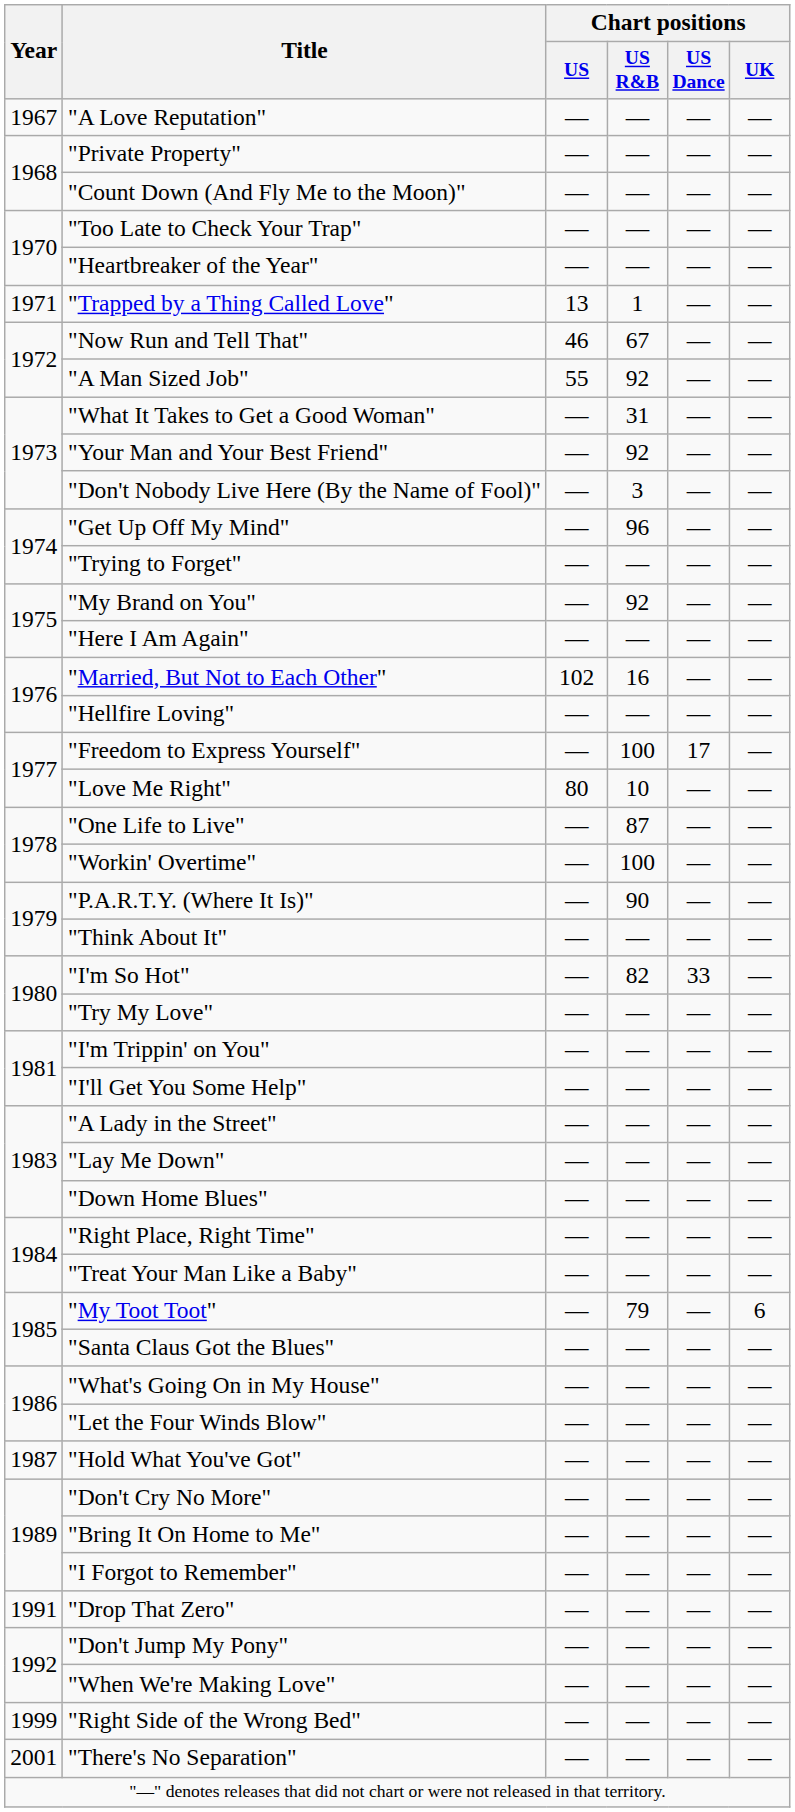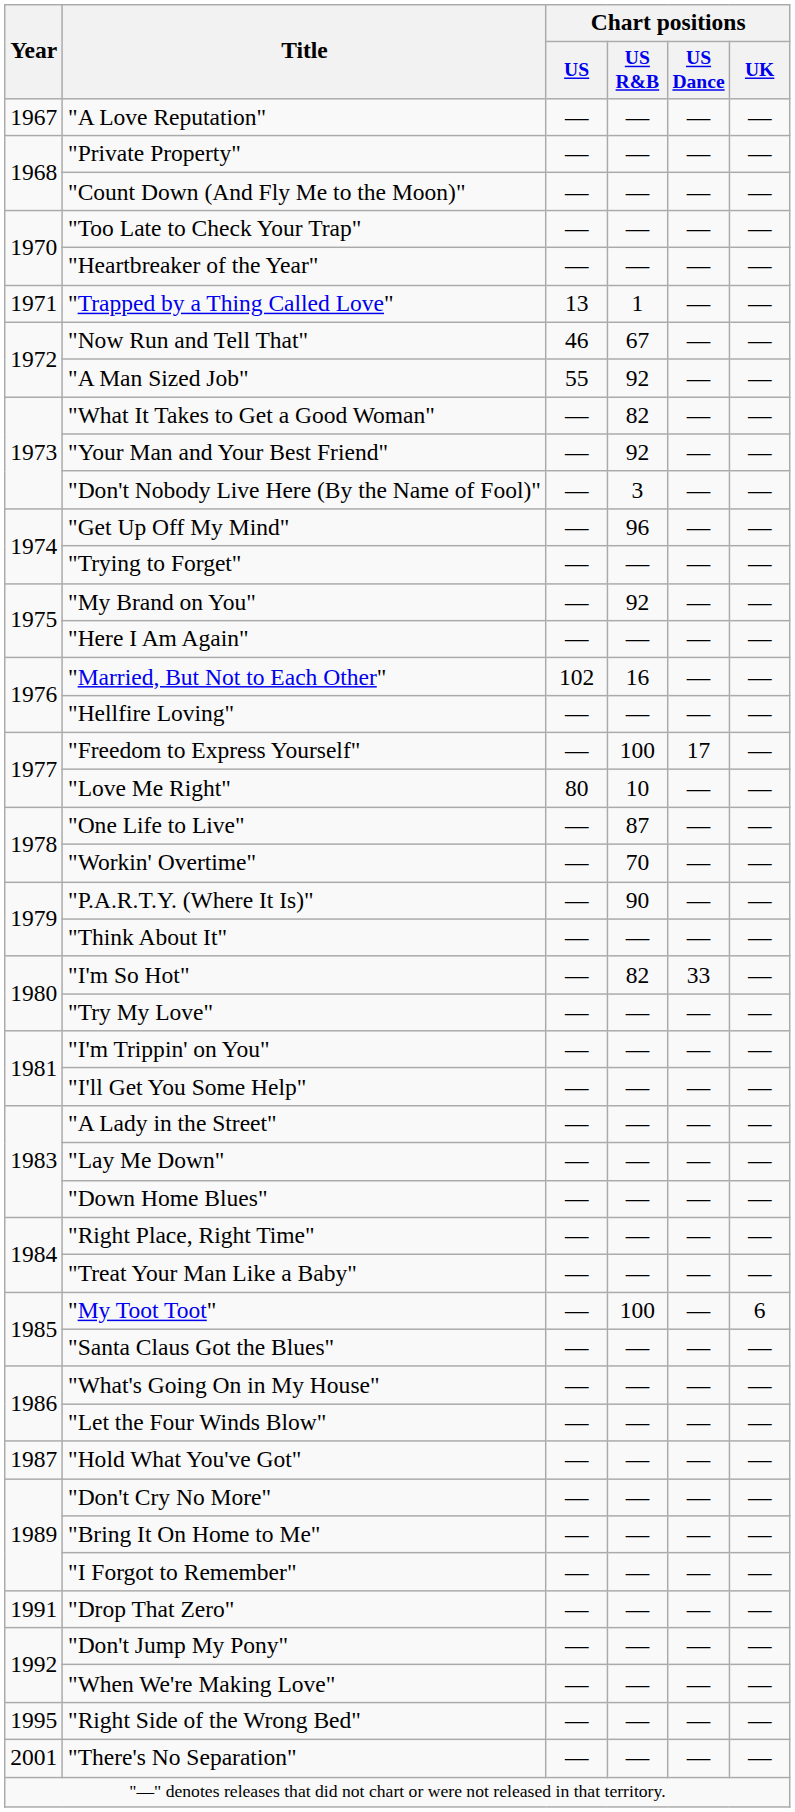 <table class="wikitable" style="text-align:center;">
 <tr>
 <th rowspan="2">Year</th>
 <th rowspan="2">Title</th>
 <th colspan="4">Chart positions</th>
 </tr>
 <tr style="font-size:smaller;">
 <th width="35"><a href='#'>US</a><br></th>
 <th width="35"><a href='#'>US<br>R&B</a><br></th>
 <th width="35"><a href='#'>US<br>Dance</a><br></th>
 <th width="35"><a href='#'>UK</a><br></th>
 </tr>
 <tr>
 <td>1967</td>
 <td align="left">"A Love Reputation"</td>
 <td>—</td>
 <td>—</td>
 <td>—</td>
 <td>—</td>
 </tr>
 <tr>
 <td rowspan="2">1968</td>
 <td align="left">"Private Property"</td>
 <td>—</td>
 <td>—</td>
 <td>—</td>
 <td>—</td>
 </tr>
 <tr>
 <td align="left">"Count Down (And Fly Me to the Moon)"</td>
 <td>—</td>
 <td>—</td>
 <td>—</td>
 <td>—</td>
 </tr>
 <tr>
 <td rowspan="2">1970</td>
 <td align="left">"Too Late to Check Your Trap"</td>
 <td>—</td>
 <td>—</td>
 <td>—</td>
 <td>—</td>
 </tr>
 <tr>
 <td align="left">"Heartbreaker of the Year"</td>
 <td>—</td>
 <td>—</td>
 <td>—</td>
 <td>—</td>
 </tr>
 <tr>
 <td>1971</td>
 <td align="left">"<a href='#'>Trapped by a Thing Called Love</a>"</td>
 <td>13</td>
 <td>1</td>
 <td>—</td>
 <td>—</td>
 </tr>
 <tr>
 <td rowspan="2">1972</td>
 <td align="left">"Now Run and Tell That"</td>
 <td>46</td>
 <td>67</td>
 <td>—</td>
 <td>—</td>
 </tr>
 <tr>
 <td align="left">"A Man Sized Job"</td>
 <td>55</td>
 <td>92</td>
 <td>—</td>
 <td>—</td>
 </tr>
 <tr>
 <td rowspan="3">1973</td>
 <td align="left">"What It Takes to Get a Good Woman"</td>
 <td>—</td>
-<td>31</td>
+<td>82</td>
 <td>—</td>
 <td>—</td>
 </tr>
 <tr>
 <td align="left">"Your Man and Your Best Friend"</td>
 <td>—</td>
 <td>92</td>
 <td>—</td>
 <td>—</td>
 </tr>
 <tr>
 <td align="left">"Don't Nobody Live Here (By the Name of Fool)"</td>
 <td>—</td>
 <td>3</td>
 <td>—</td>
 <td>—</td>
 </tr>
 <tr>
 <td rowspan="2">1974</td>
 <td align="left">"Get Up Off My Mind"</td>
 <td>—</td>
 <td>96</td>
 <td>—</td>
 <td>—</td>
 </tr>
 <tr>
 <td align="left">"Trying to Forget"</td>
 <td>—</td>
 <td>—</td>
 <td>—</td>
 <td>—</td>
 </tr>
 <tr>
 <td rowspan="2">1975</td>
 <td align="left">"My Brand on You"</td>
 <td>—</td>
 <td>92</td>
 <td>—</td>
 <td>—</td>
 </tr>
 <tr>
 <td align="left">"Here I Am Again"</td>
 <td>—</td>
 <td>—</td>
 <td>—</td>
 <td>—</td>
 </tr>
 <tr>
 <td rowspan="2">1976</td>
 <td align="left">"<a href='#'>Married, But Not to Each Other</a>"</td>
 <td>102</td>
 <td>16</td>
 <td>—</td>
 <td>—</td>
 </tr>
 <tr>
 <td align="left">"Hellfire Loving"</td>
 <td>—</td>
 <td>—</td>
 <td>—</td>
 <td>—</td>
 </tr>
 <tr>
 <td rowspan="2">1977</td>
 <td align="left">"Freedom to Express Yourself"</td>
 <td>—</td>
 <td>100</td>
 <td>17</td>
 <td>—</td>
 </tr>
 <tr>
 <td align="left">"Love Me Right"</td>
 <td>80</td>
 <td>10</td>
 <td>—</td>
 <td>—</td>
 </tr>
 <tr>
 <td rowspan="2">1978</td>
 <td align="left">"One Life to Live"</td>
 <td>—</td>
 <td>87</td>
 <td>—</td>
 <td>—</td>
 </tr>
 <tr>
 <td align="left">"Workin' Overtime"</td>
 <td>—</td>
-<td>100</td>
+<td>70</td>
 <td>—</td>
 <td>—</td>
 </tr>
 <tr>
 <td rowspan="2">1979</td>
 <td align="left">"P.A.R.T.Y. (Where It Is)"</td>
 <td>—</td>
 <td>90</td>
 <td>—</td>
 <td>—</td>
 </tr>
 <tr>
 <td align="left">"Think About It"</td>
 <td>—</td>
 <td>—</td>
 <td>—</td>
 <td>—</td>
 </tr>
 <tr>
 <td rowspan="2">1980</td>
 <td align="left">"I'm So Hot"</td>
 <td>—</td>
 <td>82</td>
 <td>33</td>
 <td>—</td>
 </tr>
 <tr>
 <td align="left">"Try My Love"</td>
 <td>—</td>
 <td>—</td>
 <td>—</td>
 <td>—</td>
 </tr>
 <tr>
 <td rowspan="2">1981</td>
 <td align="left">"I'm Trippin' on You"</td>
 <td>—</td>
 <td>—</td>
 <td>—</td>
 <td>—</td>
 </tr>
 <tr>
 <td align="left">"I'll Get You Some Help"</td>
 <td>—</td>
 <td>—</td>
 <td>—</td>
 <td>—</td>
 </tr>
 <tr>
 <td rowspan="3">1983</td>
 <td align="left">"A Lady in the Street"</td>
 <td>—</td>
 <td>—</td>
 <td>—</td>
 <td>—</td>
 </tr>
 <tr>
 <td align="left">"Lay Me Down"</td>
 <td>—</td>
 <td>—</td>
 <td>—</td>
 <td>—</td>
 </tr>
 <tr>
 <td align="left">"Down Home Blues"</td>
 <td>—</td>
 <td>—</td>
 <td>—</td>
 <td>—</td>
 </tr>
 <tr>
 <td rowspan="2">1984</td>
 <td align="left">"Right Place, Right Time"</td>
 <td>—</td>
 <td>—</td>
 <td>—</td>
 <td>—</td>
 </tr>
 <tr>
 <td align="left">"Treat Your Man Like a Baby"</td>
 <td>—</td>
 <td>—</td>
 <td>—</td>
 <td>—</td>
 </tr>
 <tr>
 <td rowspan="2">1985</td>
 <td align="left">"<a href='#'>My Toot Toot</a>"</td>
 <td>—</td>
-<td>79</td>
+<td>100</td>
 <td>—</td>
 <td>6</td>
 </tr>
 <tr>
 <td align="left">"Santa Claus Got the Blues"</td>
 <td>—</td>
 <td>—</td>
 <td>—</td>
 <td>—</td>
 </tr>
 <tr>
 <td rowspan="2">1986</td>
 <td align="left">"What's Going On in My House"</td>
 <td>—</td>
 <td>—</td>
 <td>—</td>
 <td>—</td>
 </tr>
 <tr>
 <td align="left">"Let the Four Winds Blow"</td>
 <td>—</td>
 <td>—</td>
 <td>—</td>
 <td>—</td>
 </tr>
 <tr>
 <td>1987</td>
 <td align="left">"Hold What You've Got"</td>
 <td>—</td>
 <td>—</td>
 <td>—</td>
 <td>—</td>
 </tr>
 <tr>
 <td rowspan="3">1989</td>
 <td align="left">"Don't Cry No More"</td>
 <td>—</td>
 <td>—</td>
 <td>—</td>
 <td>—</td>
 </tr>
 <tr>
 <td align="left">"Bring It On Home to Me"</td>
 <td>—</td>
 <td>—</td>
 <td>—</td>
 <td>—</td>
 </tr>
 <tr>
 <td align="left">"I Forgot to Remember"</td>
 <td>—</td>
 <td>—</td>
 <td>—</td>
 <td>—</td>
 </tr>
 <tr>
 <td>1991</td>
 <td align="left">"Drop That Zero"</td>
 <td>—</td>
 <td>—</td>
 <td>—</td>
 <td>—</td>
 </tr>
 <tr>
 <td rowspan="2">1992</td>
 <td align="left">"Don't Jump My Pony"</td>
 <td>—</td>
 <td>—</td>
 <td>—</td>
 <td>—</td>
 </tr>
 <tr>
 <td align="left">"When We're Making Love"</td>
 <td>—</td>
 <td>—</td>
 <td>—</td>
 <td>—</td>
 </tr>
 <tr>
-<td>1999</td>
+<td>1995</td>
 <td align="left">"Right Side of the Wrong Bed"</td>
 <td>—</td>
 <td>—</td>
 <td>—</td>
 <td>—</td>
 </tr>
 <tr>
 <td>2001</td>
 <td align="left">"There's No Separation"</td>
 <td>—</td>
 <td>—</td>
 <td>—</td>
 <td>—</td>
 </tr>
 <tr>
 <td colspan="9" style="text-align:center; font-size:9pt;">"—" denotes releases that did not chart or were not released in that territory.</td>
 </tr>
 </table>
